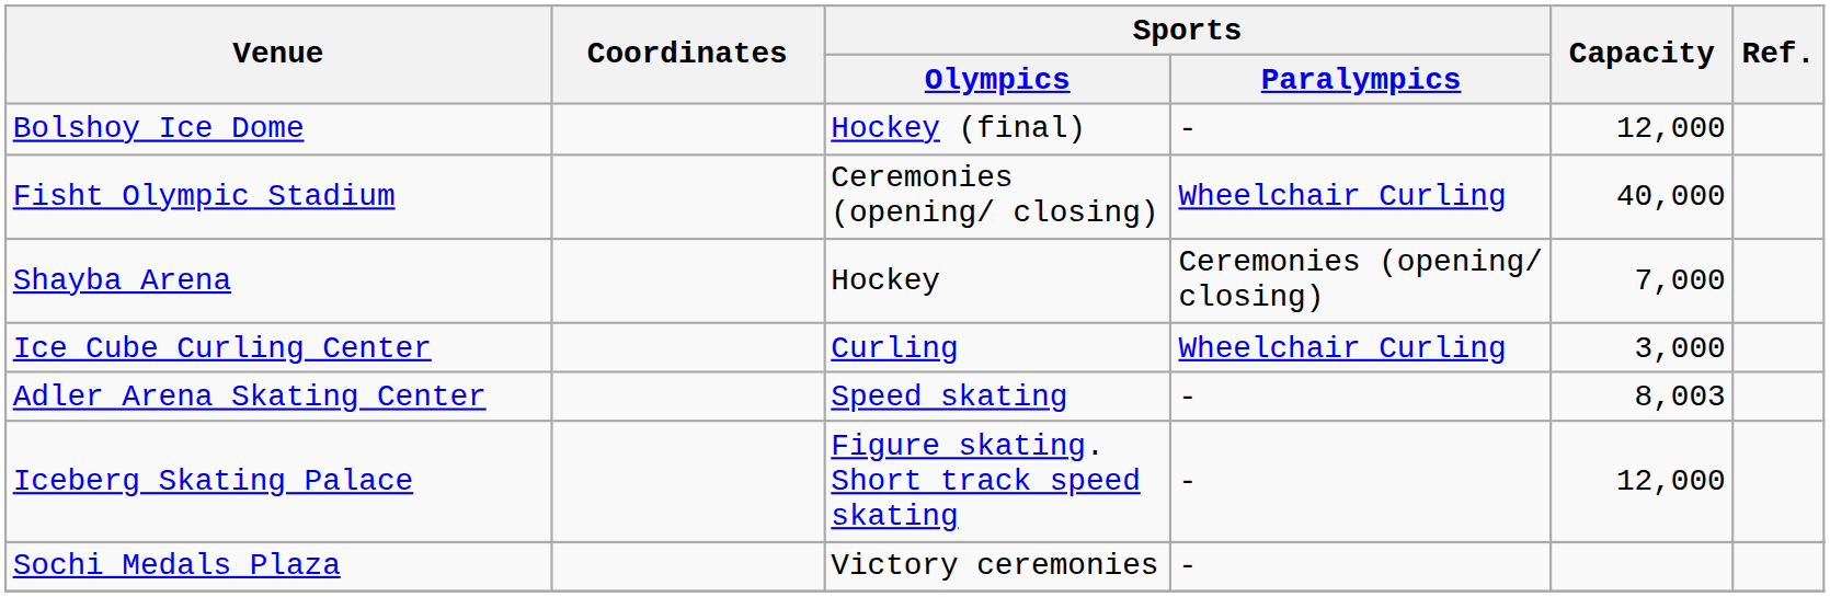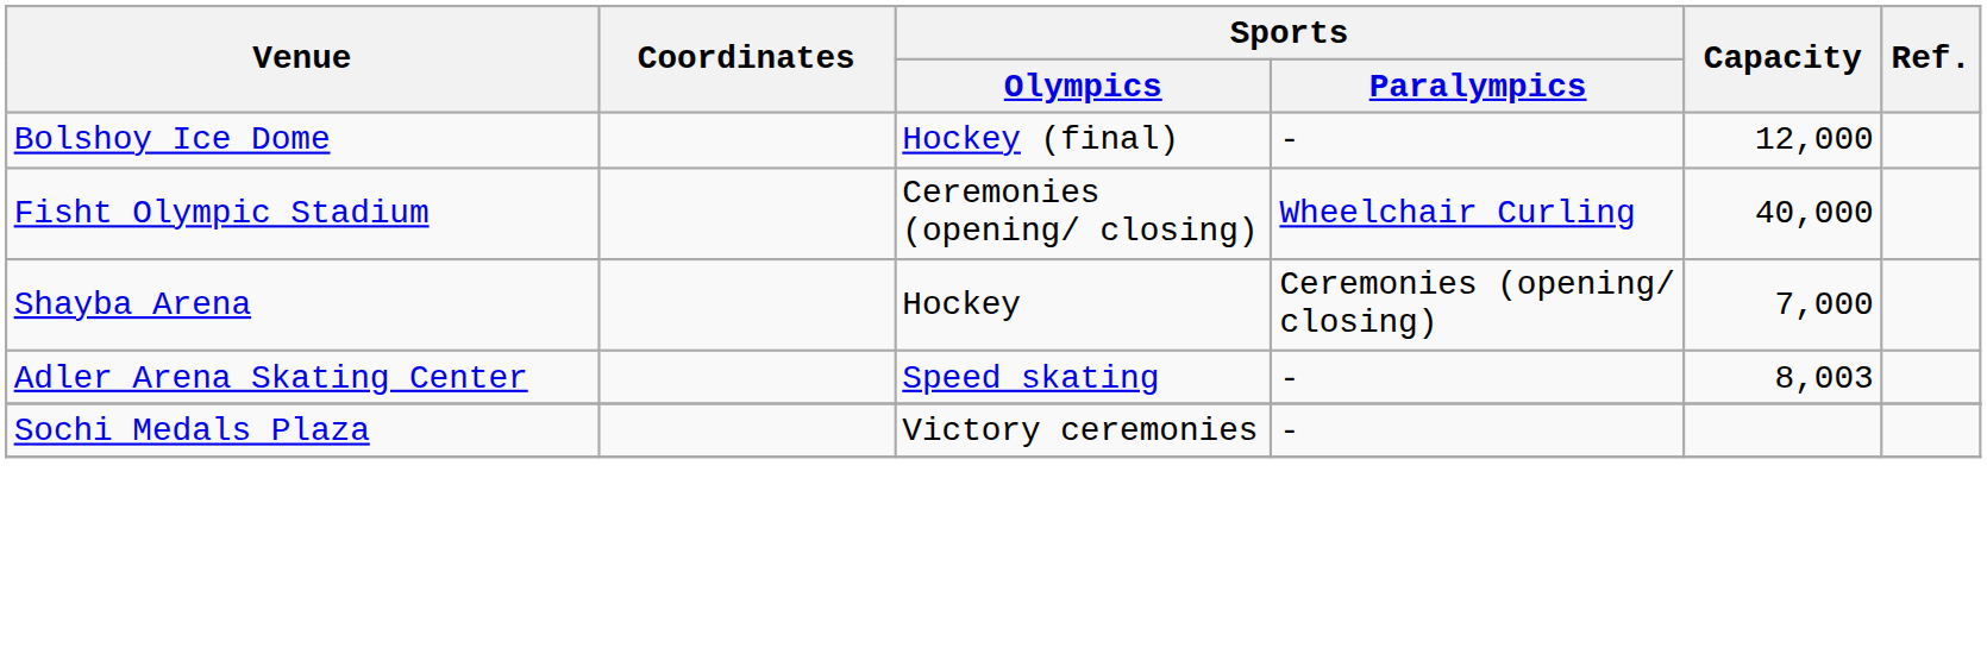 <table class="wikitable sortable" width=780px>
 <tr>
 <th rowspan="2" width=30%>Venue</th>
 <th rowspan="2" class="unsortable" width=15%>Coordinates</th>
 <th colspan="2" class="unsortable" width=40%>Sports</th>
 <th rowspan="2" width=10%>Capacity</th>
 <th rowspan="2" class="unsortable">Ref.</th>
 </tr>
 <tr>
 <th width="45"><a href='#'>Olympics</a></th>
 <th width="45"><a href='#'>Paralympics</a></th>
 </tr>
 <tr>
 <td><a href='#'>Bolshoy Ice Dome</a></td>
 <td></td>
 <td><a href='#'>Hockey</a> (final)</td>
 <td>-</td>
 <td align="right">12,000</td>
 <td align=center></td>
 </tr>
 <tr>
 <td><a href='#'>Fisht Olympic Stadium</a></td>
 <td></td>
 <td>Ceremonies (opening/ closing)</td>
 <td><a href='#'>Wheelchair Curling</a></td>
 <td align="right">40,000</td>
 <td align=center></td>
 </tr>
 <tr>
 <td><a href='#'>Shayba Arena</a></td>
 <td></td>
 <td>Hockey</td>
 <td>Ceremonies (opening/ closing)</td>
 <td align="right">7,000</td>
 <td align=center></td>
 </tr>
 <tr>
-<td><a href='#'>Ice Cube Curling Center</a></td>
-<td></td>
-<td><a href='#'>Curling</a></td>
-<td><a href='#'>Wheelchair Curling</a></td>
-<td align="right">3,000</td>
-<td align=center></td>
-</tr>
-<tr>
 <td><a href='#'>Adler Arena Skating Center</a></td>
 <td></td>
 <td><a href='#'>Speed skating</a></td>
 <td>-</td>
 <td align="right">8,003</td>
-<td align=center></td>
-</tr>
-<tr>
-<td><a href='#'>Iceberg Skating Palace</a></td>
-<td></td>
-<td><a href='#'>Figure skating</a>. <a href='#'>Short track speed skating</a></td>
-<td>-</td>
-<td align="right">12,000</td>
 <td align=center></td>
 </tr>
 <tr>
 </tr>
 <tr>
 <td><a href='#'>Sochi Medals Plaza</a></td>
 <td></td>
 <td>Victory ceremonies</td>
 <td>-</td>
 <td align="right"></td>
 <td align=center></td>
 </tr>
 <tr>
 </tr>
 </table>
